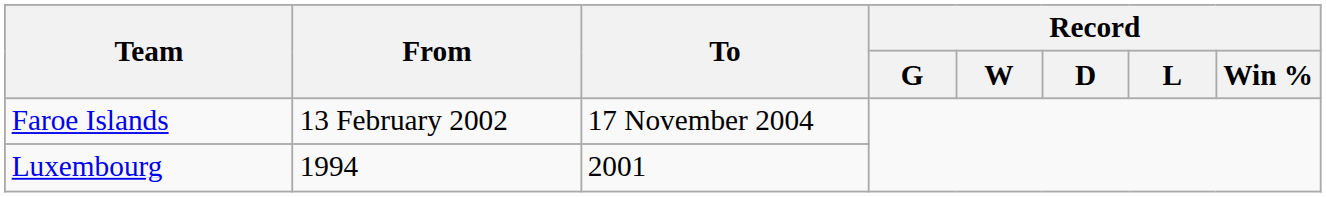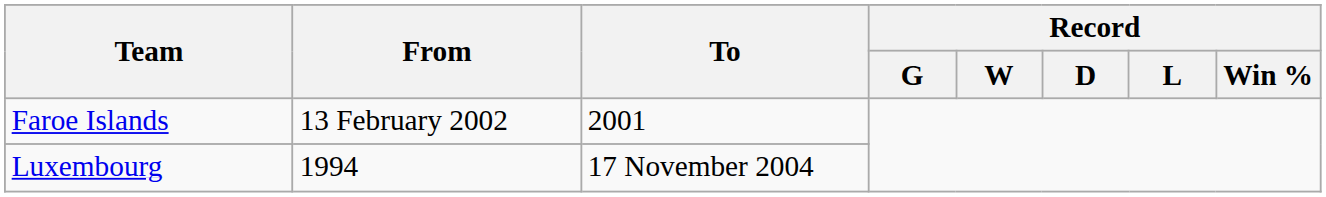 <table class=wikitable style=text-align:center>
 <tr>
 <th rowspan=2! width=150>Team</th>
 <th rowspan=2! width=150>From</th>
 <th rowspan=2! width=150>To</th>
 <th colspan=5>Record</th>
 </tr>
 <tr>
 <th width="40">G</th>
 <th width="40">W</th>
 <th width="40">D</th>
 <th width="40">L</th>
 <th width="50">Win %</th>
 </tr>
 <tr>
 <td align="left"> <a href='#'>Faroe Islands</a></td>
 <td align="left">13 February 2002</td>
-<td align="left">17 November 2004<br></td>
+<td align="left">2001<br></td>
 </tr>
 <tr>
 <td align="left"> <a href='#'>Luxembourg</a></td>
 <td align="left">1994</td>
-<td align="left">2001<br></td>
+<td align="left">17 November 2004<br></td>
 </tr>
 </table>
